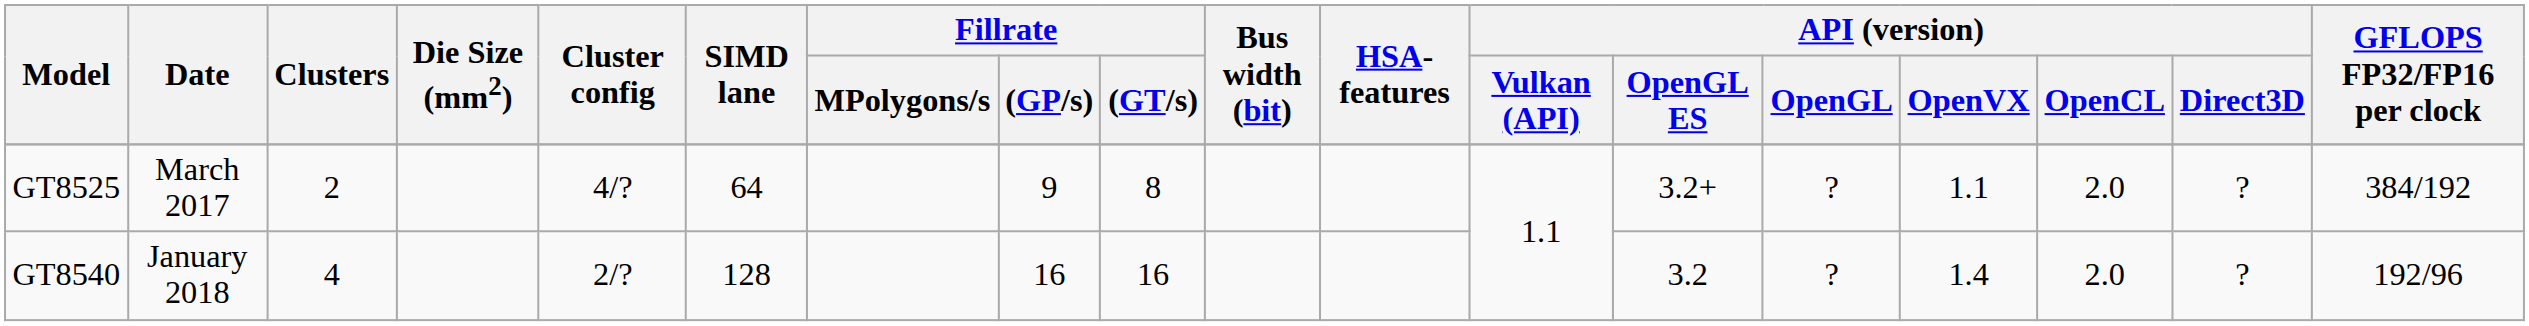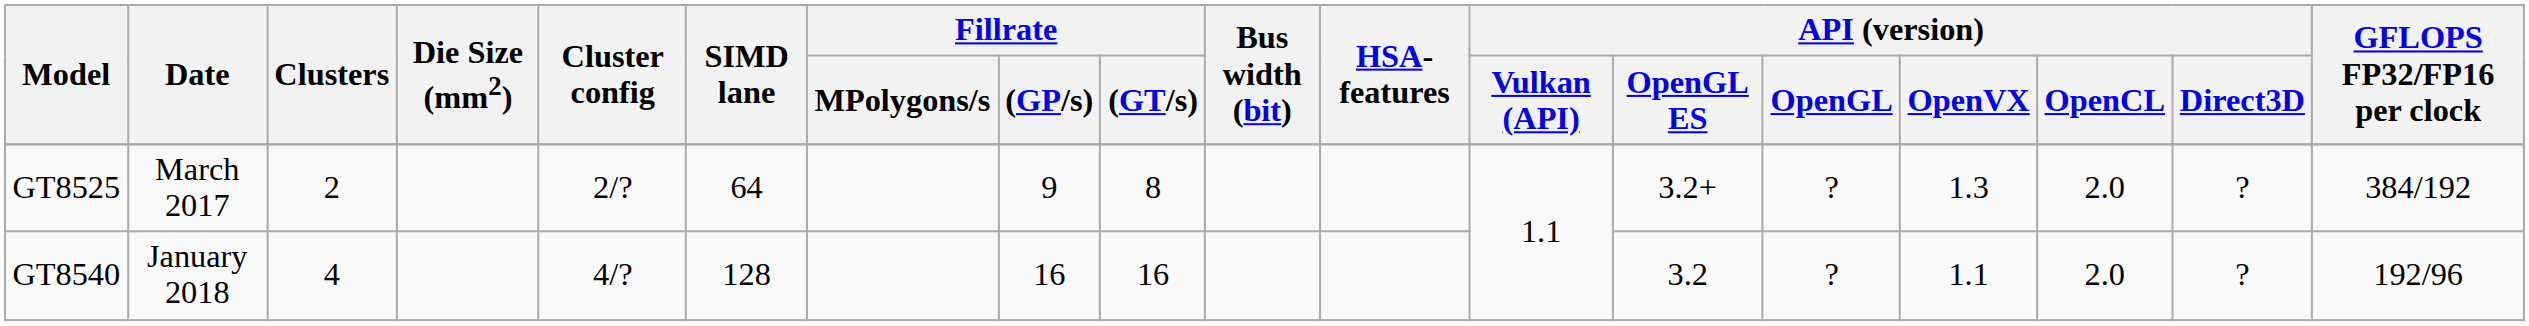 <table class="wikitable" style="text-align: center;">
 <tr>
 <th rowspan="2">Model</th>
 <th rowspan="2">Date</th>
 <th rowspan="2">Clusters</th>
 <th rowspan="2">Die Size (mm<sup>2</sup>)</th>
 <th rowspan="2">Cluster config</th>
 <th rowspan="2">SIMD lane</th>
 <th colspan="3"><a href='#'>Fillrate</a></th>
 <th rowspan="2">Bus width<br>(<a href='#'>bit</a>)</th>
 <th rowspan="2"><a href='#'>HSA</a>-features</th>
 <th colspan="6"><a href='#'>API</a> (version)</th>
 <th rowspan="2"><a href='#'>GFLOPS</a><br>FP32/FP16 per clock</th>
 </tr>
 <tr>
 <th>MPolygons/s</th>
 <th>(<a href='#'>GP</a>/s)</th>
 <th>(<a href='#'>GT</a>/s)</th>
 <th><a href='#'>Vulkan (API)</a></th>
 <th><a href='#'>OpenGL ES</a></th>
 <th><a href='#'>OpenGL</a></th>
 <th><a href='#'>OpenVX</a></th>
 <th><a href='#'>OpenCL</a></th>
 <th><a href='#'>Direct3D</a></th>
 </tr>
 <tr>
 </tr>
 <tr>
 <td>GT8525</td>
 <td>March 2017</td>
 <td>2</td>
 <td></td>
-<td>4/?</td>
+<td>2/?</td>
 <td>64</td>
 <td></td>
 <td>9</td>
 <td>8</td>
 <td></td>
 <td></td>
 <td rowspan="2">1.1</td>
 <td>3.2+</td>
 <td>?</td>
-<td>1.1</td>
+<td>1.3</td>
 <td>2.0</td>
 <td>?</td>
 <td>384/192</td>
 </tr>
 <tr>
 <td>GT8540</td>
 <td>January 2018</td>
 <td>4</td>
 <td></td>
-<td>2/?</td>
+<td>4/?</td>
 <td>128</td>
 <td></td>
 <td>16</td>
 <td>16</td>
 <td></td>
 <td></td>
 <td>3.2</td>
 <td>?</td>
-<td>1.4</td>
+<td>1.1</td>
 <td>2.0</td>
 <td>?</td>
 <td>192/96</td>
 </tr>
 </table>
